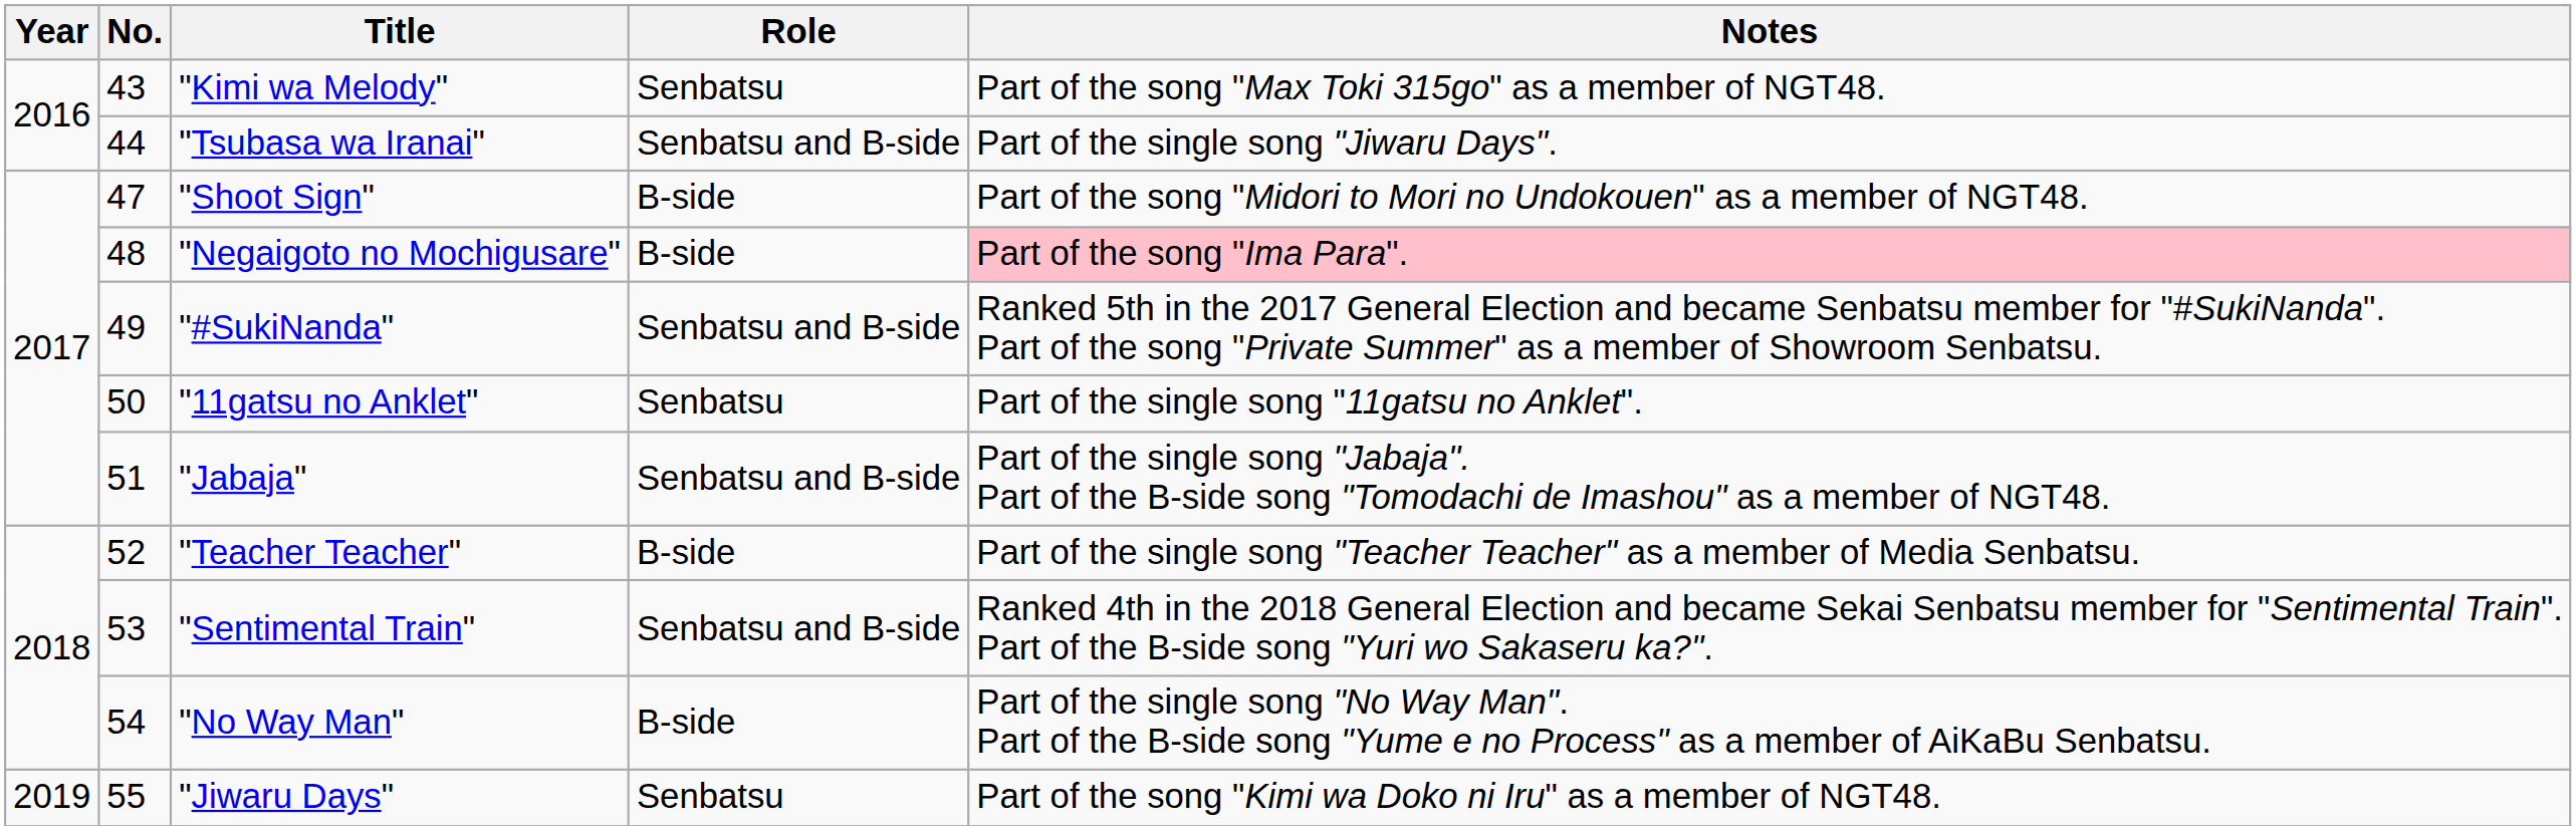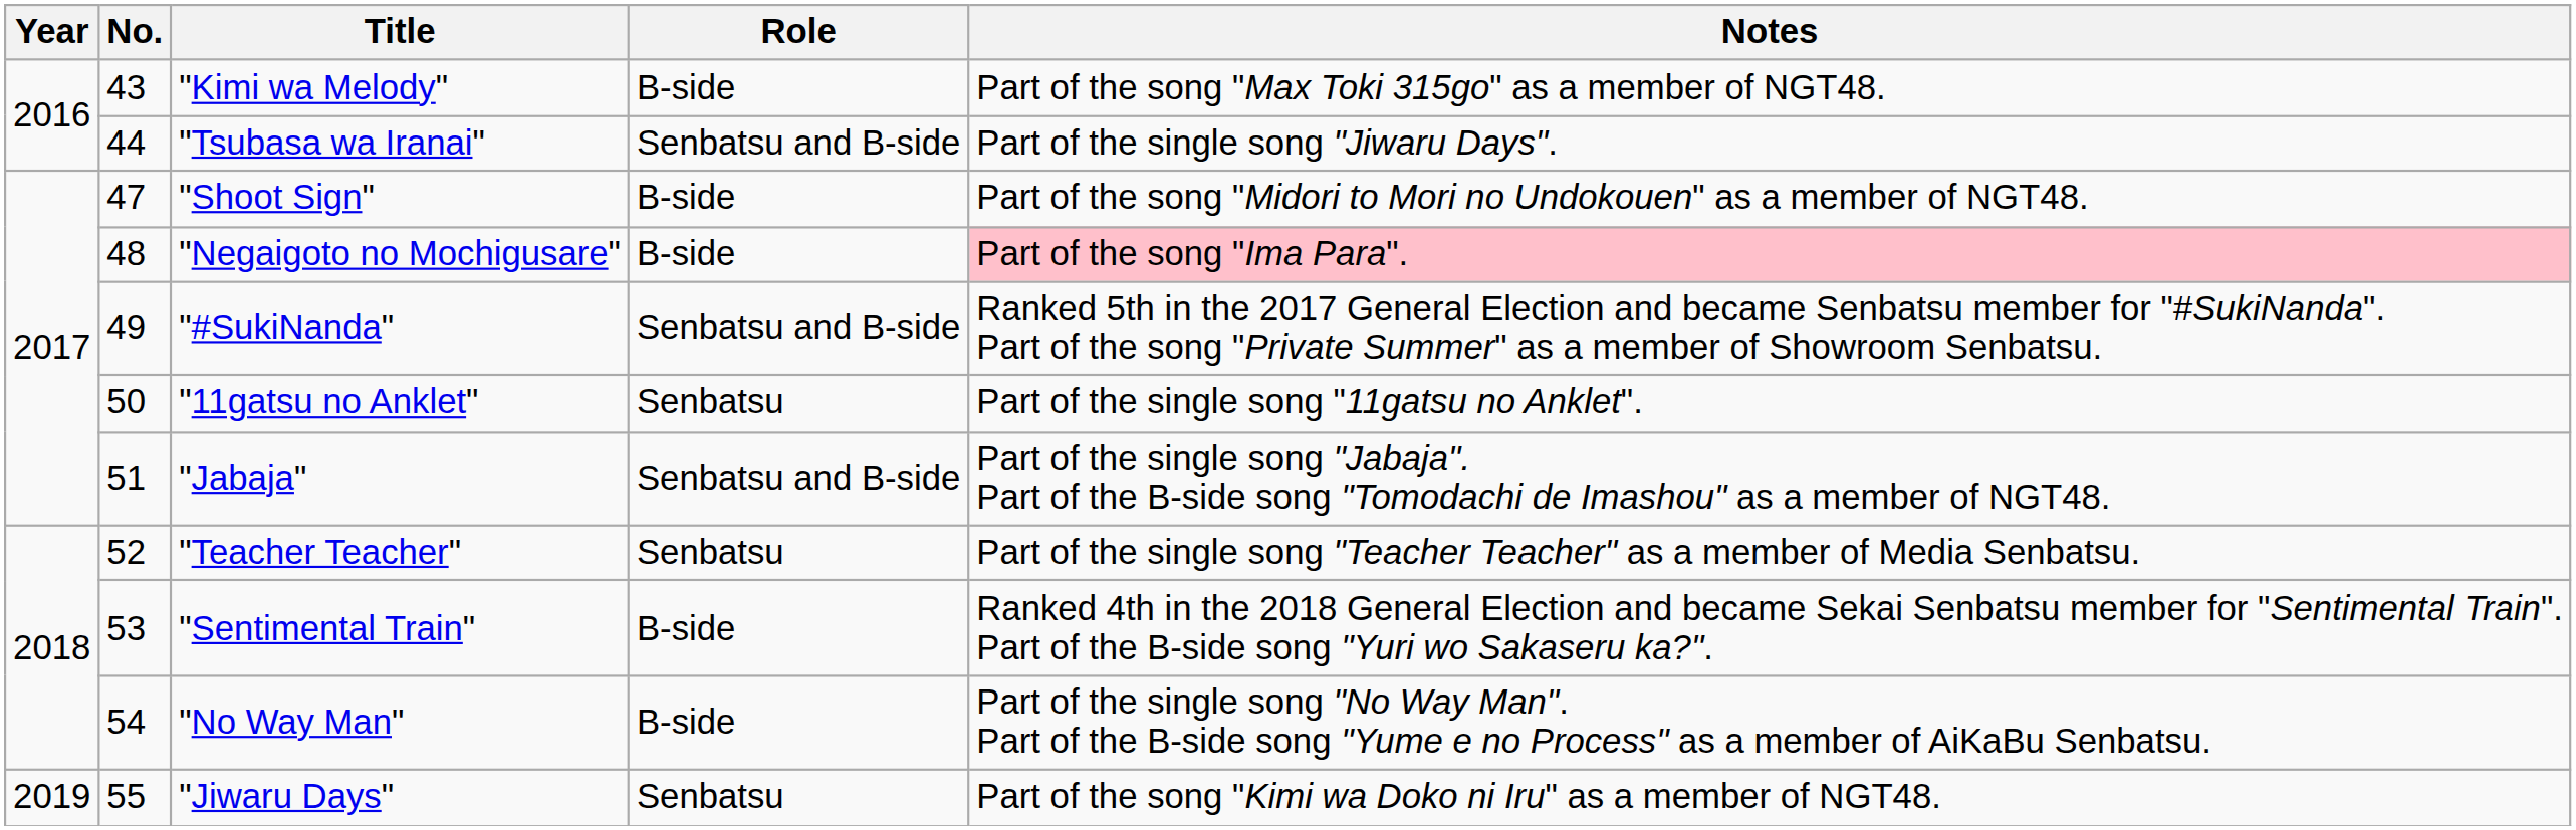 <table class="wikitable">
 <tr>
 <th>Year</th>
 <th>No.</th>
 <th>Title</th>
 <th>Role</th>
 <th>Notes</th>
 </tr>
 <tr>
 <td rowspan="2">2016</td>
 <td>43</td>
 <td>"<a href='#'>Kimi wa Melody</a>"</td>
-<td>Senbatsu</td>
+<td>B-side</td>
 <td>Part of the song "<em>Max Toki 315go</em>" as a member of NGT48.</td>
 </tr>
 <tr>
 <td>44</td>
 <td>"<a href='#'>Tsubasa wa Iranai</a>"</td>
 <td>Senbatsu and B-side</td>
 <td>Part of the single song <em>"Jiwaru Days"</em>.</td>
 </tr>
 <tr>
 <td rowspan="5">2017</td>
 <td>47</td>
 <td>"<a href='#'>Shoot Sign</a>"</td>
 <td>B-side</td>
 <td>Part of the song "<em>Midori to Mori no Undokouen</em>" as a member of NGT48.</td>
 </tr>
 <tr>
 <td>48</td>
 <td>"<a href='#'>Negaigoto no Mochigusare</a>"</td>
 <td>B-side</td>
 <td style="background: pink;">Part of the song "<em>Ima Para</em>".</td>
 </tr>
 <tr>
 <td>49</td>
 <td>"<a href='#'>#SukiNanda</a>"</td>
 <td>Senbatsu and B-side</td>
 <td>Ranked 5th in the 2017 General Election and became Senbatsu member for "#<em>SukiNanda</em>".<br>Part of the song "<em>Private Summer</em>" as a member of Showroom Senbatsu.</td>
 </tr>
 <tr>
 <td>50</td>
 <td>"<a href='#'>11gatsu no Anklet</a>"</td>
 <td>Senbatsu</td>
 <td>Part of the single song "<em>11gatsu no Anklet</em>".</td>
 </tr>
 <tr>
 <td>51</td>
 <td>"<a href='#'>Jabaja</a>"</td>
 <td>Senbatsu and B-side</td>
 <td>Part of the single song <em>"Jabaja".</em><br>Part of the B-side song <em>"Tomodachi de Imashou"</em> as a member of NGT48.</td>
 </tr>
 <tr>
 <td rowspan="3">2018</td>
 <td>52</td>
 <td>"<a href='#'>Teacher Teacher</a>"</td>
-<td>B-side</td>
+<td>Senbatsu</td>
 <td>Part of the single song <em>"Teacher Teacher"</em> as a member of Media Senbatsu.</td>
 </tr>
 <tr>
 <td>53</td>
 <td>"<a href='#'>Sentimental Train</a>"</td>
-<td>Senbatsu and B-side</td>
+<td>B-side</td>
 <td>Ranked 4th in the 2018 General Election and became Sekai Senbatsu member for "<em>Sentimental Train</em>".<br>Part of the B-side song <em>"Yuri wo Sakaseru ka?"</em>.</td>
 </tr>
 <tr>
 <td>54</td>
 <td>"<a href='#'>No Way Man</a>"</td>
 <td>B-side</td>
 <td>Part of the single song <em>"No Way Man"</em>.<br>Part of the B-side song <em>"Yume e no Process"</em> as a member of AiKaBu Senbatsu.</td>
 </tr>
 <tr>
 <td>2019</td>
 <td>55</td>
 <td>"<a href='#'>Jiwaru Days</a>"</td>
 <td>Senbatsu</td>
 <td>Part of the song "<em>Kimi wa Doko ni Iru</em>" as a member of NGT48.</td>
 </tr>
 </table>
